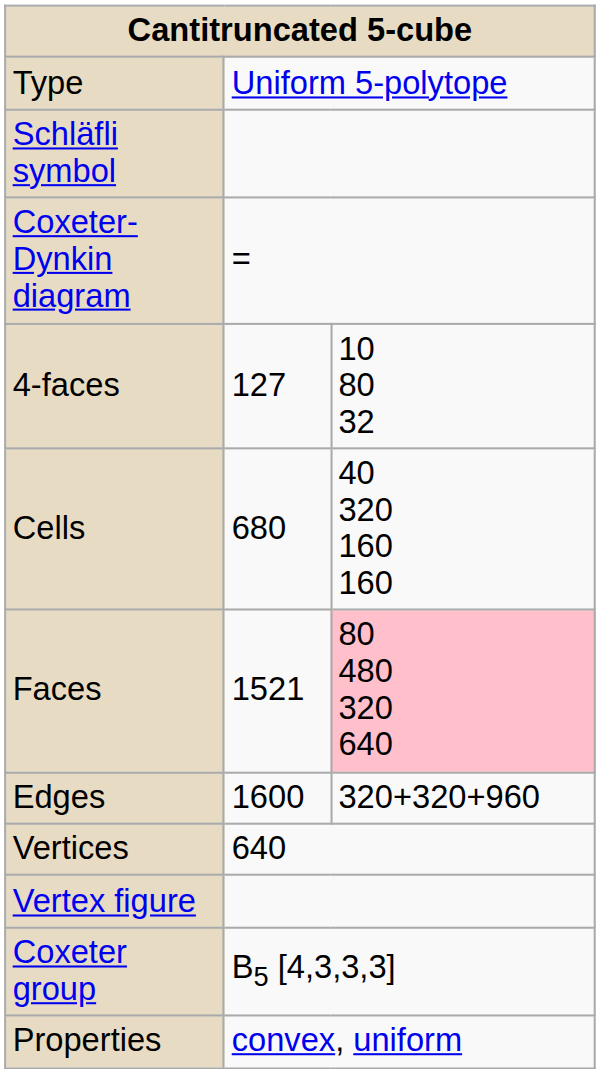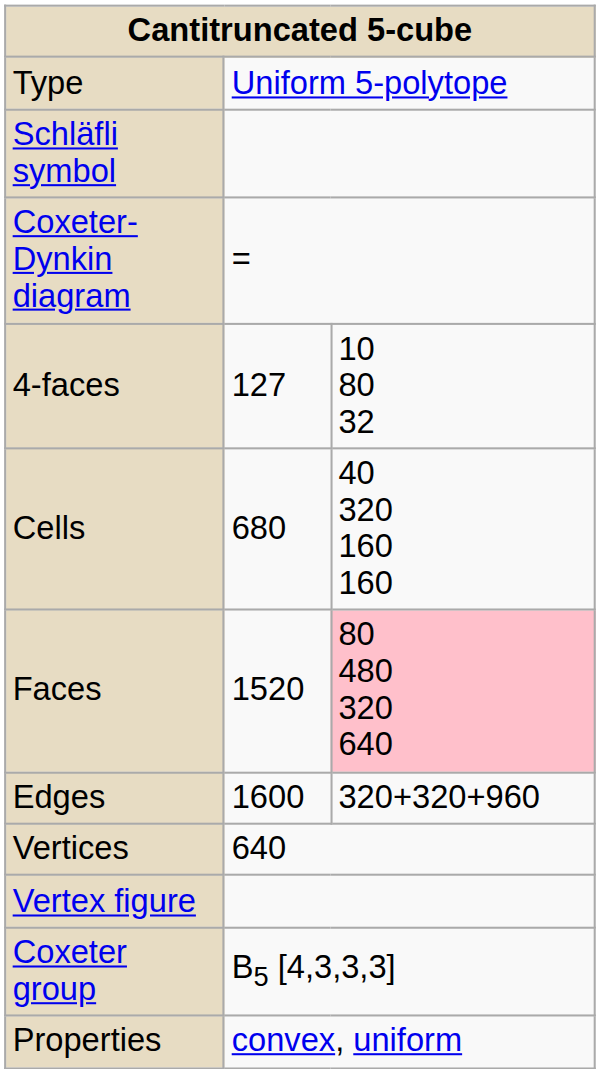 <table class="wikitable" align="right" style="margin-left:10px" width="290">
 <tr>
 <td bgcolor=#e7dcc3 align=center colspan=3><strong>Cantitruncated 5-cube</strong></td>
 </tr>
 <tr>
 <td style="width:100px" bgcolor=#e7dcc3>Type</td>
 <td colspan=2><a href='#'>Uniform 5-polytope</a></td>
 </tr>
 <tr>
 <td bgcolor=#e7dcc3><a href='#'>Schläfli symbol</a></td>
 <td colspan=2></td>
 </tr>
 <tr>
 <td bgcolor=#e7dcc3><a href='#'>Coxeter-Dynkin<br>diagram</a></td>
 <td colspan=2> = </td>
 </tr>
 <tr>
 <td bgcolor=#e7dcc3>4-faces</td>
 <td>127</td>
 <td>10  <br>80  <br>32  </td>
 </tr>
 <tr>
 <td bgcolor=#e7dcc3>Cells</td>
 <td>680</td>
 <td>40  <br>320  <br>160  <br>160  </td>
 </tr>
 <tr>
 <td bgcolor=#e7dcc3>Faces</td>
-<td>1521</td>
+<td>1520</td>
 <td style="background: pink;">80  <br>480  <br>320  <br>640  </td>
 </tr>
 <tr>
 <td bgcolor=#e7dcc3>Edges</td>
 <td>1600</td>
 <td>320+320+960</td>
 </tr>
 <tr>
 <td bgcolor=#e7dcc3>Vertices</td>
 <td colspan=2>640</td>
 </tr>
 <tr>
 <td bgcolor=#e7dcc3><a href='#'>Vertex figure</a></td>
 <td colspan=2></td>
 </tr>
 <tr>
 <td bgcolor=#e7dcc3><a href='#'>Coxeter group</a></td>
 <td colspan=2>B<sub>5</sub> [4,3,3,3]</td>
 </tr>
 <tr>
 <td bgcolor=#e7dcc3>Properties</td>
 <td colspan=2><a href='#'>convex</a>, <a href='#'>uniform</a></td>
 </tr>
 </table>
